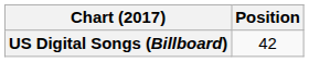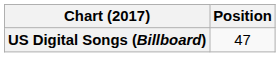 <table class="wikitable plainrowheaders" style="text-align:center">
 <tr>
 <th scope="col">Chart (2017)</th>
 <th scope="col">Position</th>
 </tr>
 <tr>
 <th scope="row">US Digital Songs (<em>Billboard</em>)</th>
-<td>42</td>
+<td>47</td>
 </tr>
 </table>
